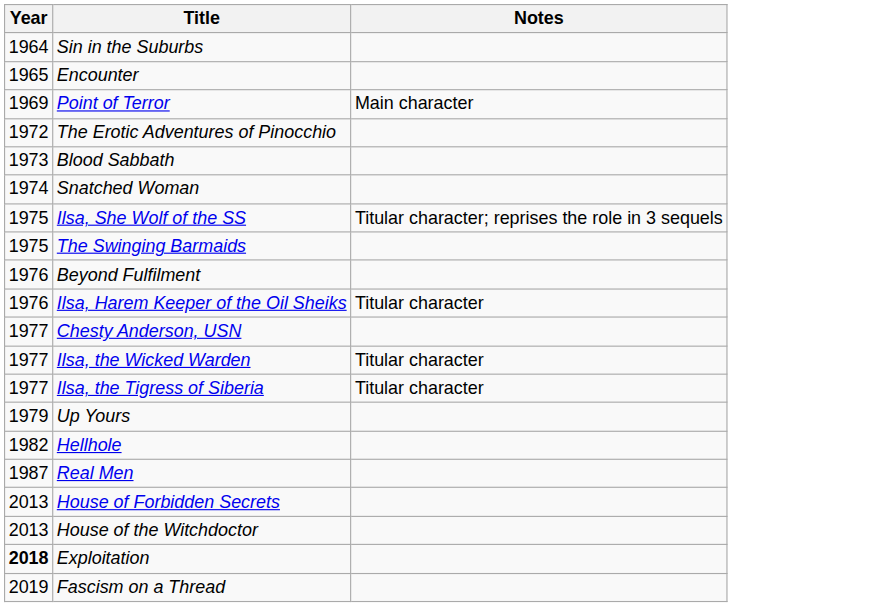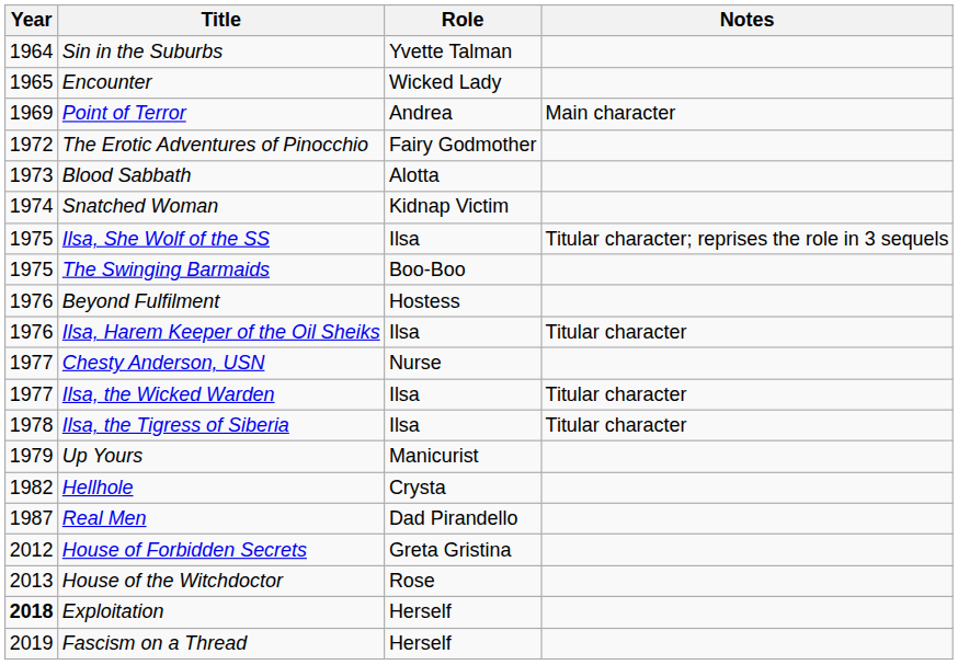 <table class="wikitable sortable mw-collapsible">
 <tr>
 <th>Year</th>
 <th>Title</th>
+<th>Role</th>
 <th>Notes</th>
 </tr>
 <tr>
 <td>1964</td>
 <td><em>Sin in the Suburbs</em></td>
+<td>Yvette Talman</td>
 <td></td>
 </tr>
 <tr>
 <td>1965</td>
 <td><em>Encounter</em></td>
+<td>Wicked Lady</td>
 <td></td>
 </tr>
 <tr>
 <td>1969</td>
 <td><em><a href='#'>Point of Terror</a></em></td>
+<td>Andrea</td>
 <td>Main character</td>
 </tr>
 <tr>
 <td>1972</td>
 <td><em>The Erotic Adventures of Pinocchio</em></td>
+<td>Fairy Godmother</td>
 <td></td>
 </tr>
 <tr>
 <td>1973</td>
 <td><em>Blood Sabbath</em></td>
+<td>Alotta</td>
 <td></td>
 </tr>
 <tr>
 <td>1974</td>
 <td><em>Snatched Woman</em></td>
+<td>Kidnap Victim</td>
 <td></td>
 </tr>
 <tr>
 <td>1975</td>
 <td><em><a href='#'>Ilsa, She Wolf of the SS</a></em></td>
+<td>Ilsa</td>
 <td>Titular character; reprises the role in 3 sequels</td>
 </tr>
 <tr>
 <td>1975</td>
 <td><em><a href='#'>The Swinging Barmaids</a></em></td>
+<td>Boo-Boo</td>
 <td></td>
 </tr>
 <tr>
 <td>1976</td>
 <td><em>Beyond Fulfilment</em></td>
+<td>Hostess</td>
 <td></td>
 </tr>
 <tr>
 <td>1976</td>
 <td><em><a href='#'>Ilsa, Harem Keeper of the Oil Sheiks</a></em></td>
+<td>Ilsa</td>
 <td>Titular character</td>
 </tr>
 <tr>
 <td>1977</td>
 <td><em><a href='#'>Chesty Anderson, USN</a></em></td>
+<td>Nurse</td>
 <td></td>
 </tr>
 <tr>
 <td>1977</td>
 <td><em><a href='#'>Ilsa, the Wicked Warden</a></em></td>
+<td>Ilsa</td>
 <td>Titular character</td>
 </tr>
 <tr>
-<td>1977</td>
+<td>1978</td>
 <td><em><a href='#'>Ilsa, the Tigress of Siberia</a></em></td>
+<td>Ilsa</td>
 <td>Titular character</td>
 </tr>
 <tr>
 <td>1979</td>
 <td><em>Up Yours</em></td>
+<td>Manicurist</td>
 <td></td>
 </tr>
 <tr>
 <td>1982</td>
 <td><em><a href='#'>Hellhole</a></em></td>
+<td>Crysta</td>
 <td></td>
 </tr>
 <tr>
 <td>1987</td>
 <td><em><a href='#'>Real Men</a></em></td>
+<td>Dad Pirandello</td>
 <td></td>
 </tr>
 <tr>
-<td>2013</td>
+<td>2012</td>
 <td><em><a href='#'>House of Forbidden Secrets</a></em></td>
+<td>Greta Gristina</td>
 <td></td>
 </tr>
 <tr>
 <td>2013</td>
 <td><em>House of the Witchdoctor</em></td>
+<td>Rose</td>
 <td></td>
 </tr>
 <tr>
 <td><strong>2018</strong></td>
 <td><em>Exploitation</em></td>
+<td>Herself</td>
 <td></td>
 </tr>
 <tr>
 <td>2019</td>
 <td><em>Fascism on a Thread</em></td>
+<td>Herself</td>
 <td></td>
 </tr>
 </table>
